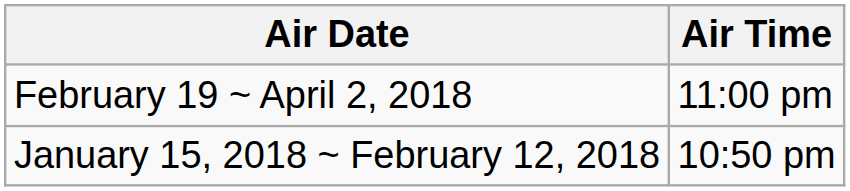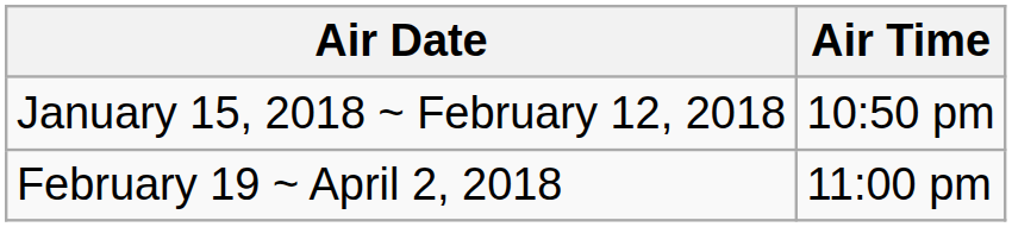 <table class="wikitable">
 <tr>
 <th>Air Date</th>
 <th>Air Time</th>
 </tr>
 <tr>
+<td>January 15, 2018 ~ February 12, 2018</td>
+<td>10:50 pm</td>
+</tr>
+<tr>
 <td>February 19 ~ April 2, 2018</td>
 <td>11:00 pm</td>
 </tr>
-<tr>
-<td>January 15, 2018 ~ February 12, 2018</td>
-<td>10:50 pm</td>
-</tr>
 </table>
